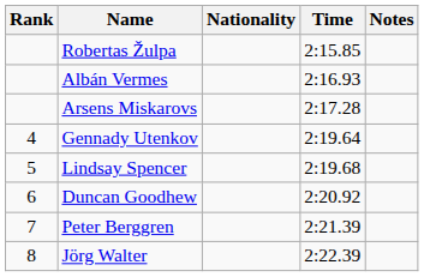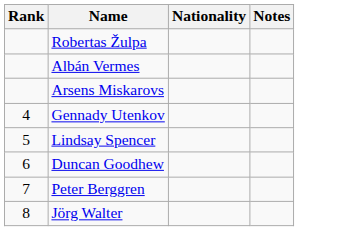 <table class="wikitable sortable" style="text-align:center">
 <tr>
 <th>Rank</th>
 <th>Name</th>
 <th>Nationality</th>
-<th>Time</th>
 <th>Notes</th>
 </tr>
 <tr>
 <td></td>
 <td align=left><a href='#'>Robertas Žulpa</a></td>
 <td align=left></td>
-<td>2:15.85</td>
 <td></td>
 </tr>
 <tr>
 <td></td>
 <td align=left><a href='#'>Albán Vermes</a></td>
 <td align=left></td>
-<td>2:16.93</td>
 <td></td>
 </tr>
 <tr>
 <td></td>
 <td align=left><a href='#'>Arsens Miskarovs</a></td>
 <td align=left></td>
-<td>2:17.28</td>
 <td></td>
 </tr>
 <tr>
 <td>4</td>
 <td align=left><a href='#'>Gennady Utenkov</a></td>
 <td align=left></td>
-<td>2:19.64</td>
 <td></td>
 </tr>
 <tr>
 <td>5</td>
 <td align=left><a href='#'>Lindsay Spencer</a></td>
 <td align=left></td>
-<td>2:19.68</td>
 <td></td>
 </tr>
 <tr>
 <td>6</td>
 <td align=left><a href='#'>Duncan Goodhew</a></td>
 <td align=left></td>
-<td>2:20.92</td>
 <td></td>
 </tr>
 <tr>
 <td>7</td>
 <td align=left><a href='#'>Peter Berggren</a></td>
 <td align=left></td>
-<td>2:21.39</td>
 <td></td>
 </tr>
 <tr>
 <td>8</td>
 <td align=left><a href='#'>Jörg Walter</a></td>
 <td align=left></td>
-<td>2:22.39</td>
 <td></td>
 </tr>
 </table>
